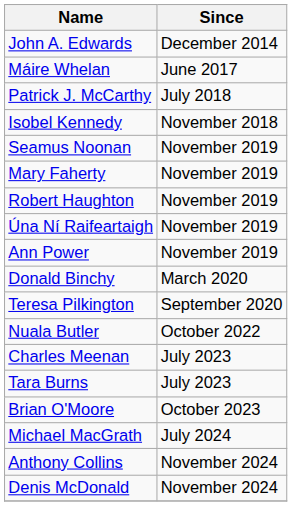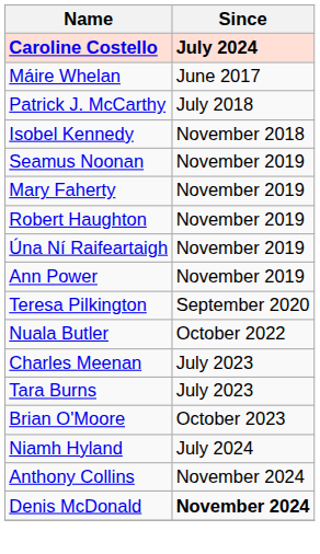 <table class="wikitable">
 <tr>
 <th>Name</th>
 <th>Since</th>
 </tr>
-<tr>
-<td><a href='#'>John A. Edwards</a></td>
-<td>December 2014</td>
+<tr style="font-weight:bold; background:#FFDFD6;">
+<td><a href='#'>Caroline Costello</a></td>
+<td>July 2024</td>
 </tr>
 <tr>
 <td><a href='#'>Máire Whelan</a></td>
 <td>June 2017</td>
 </tr>
 <tr>
 <td><a href='#'>Patrick J. McCarthy</a></td>
 <td>July 2018</td>
 </tr>
 <tr>
 <td><a href='#'>Isobel Kennedy</a></td>
 <td>November 2018</td>
 </tr>
 <tr>
 <td><a href='#'>Seamus Noonan</a></td>
 <td>November 2019</td>
 </tr>
 <tr>
 <td><a href='#'>Mary Faherty</a></td>
 <td>November 2019</td>
 </tr>
 <tr>
 <td><a href='#'>Robert Haughton</a></td>
 <td>November 2019</td>
 </tr>
 <tr>
 <td><a href='#'>Úna Ní Raifeartaigh</a></td>
 <td>November 2019</td>
 </tr>
 <tr>
 <td><a href='#'>Ann Power</a></td>
 <td>November 2019</td>
 </tr>
 <tr>
-<td><a href='#'>Donald Binchy</a></td>
-<td>March 2020</td>
-</tr>
-<tr>
 <td><a href='#'>Teresa Pilkington</a></td>
 <td>September 2020</td>
 </tr>
 <tr>
 <td><a href='#'>Nuala Butler</a></td>
 <td>October 2022</td>
 </tr>
 <tr>
 <td><a href='#'>Charles Meenan</a></td>
 <td>July 2023</td>
 </tr>
 <tr>
 <td><a href='#'>Tara Burns</a></td>
 <td>July 2023</td>
 </tr>
 <tr>
 <td><a href='#'>Brian O'Moore</a></td>
 <td>October 2023</td>
 </tr>
 <tr>
-<td><a href='#'>Michael MacGrath</a></td>
+<td><a href='#'>Niamh Hyland</a></td>
 <td>July 2024</td>
 </tr>
 <tr>
 <td><a href='#'>Anthony Collins</a></td>
 <td>November 2024</td>
 </tr>
 <tr>
 <td><a href='#'>Denis McDonald</a></td>
-<td>November 2024</td>
+<td><strong>November 2024</strong></td>
 </tr>
 <tr>
 </tr>
 </table>
